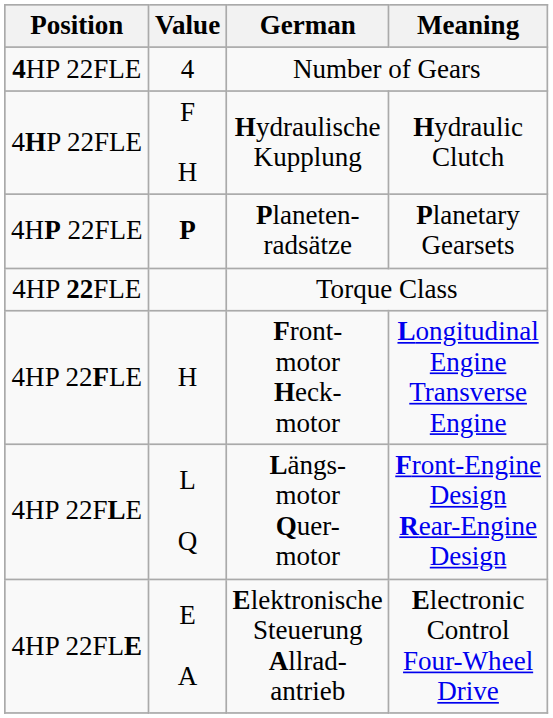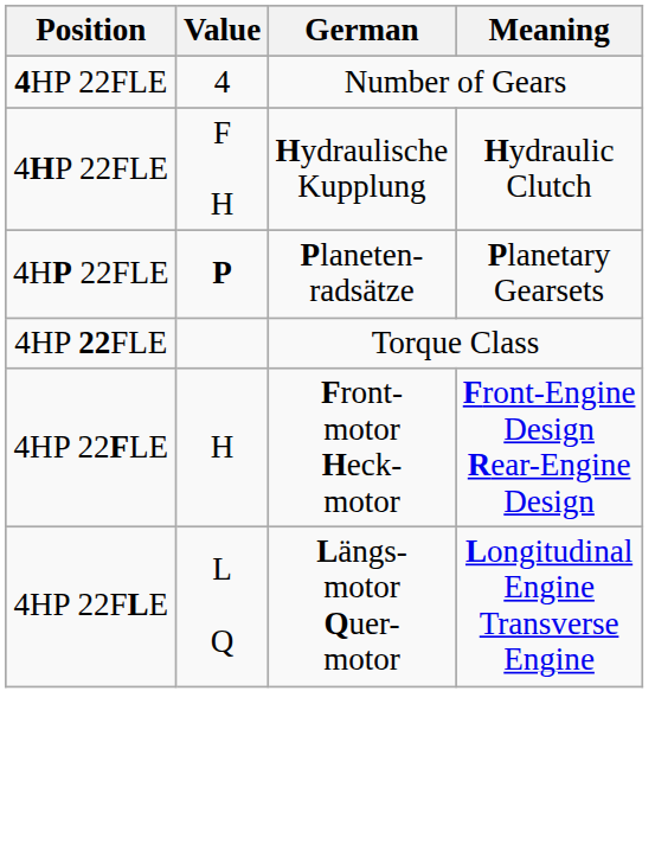 <table class=wikitable style="text-align:center">
 <tr>
 <th>Position</th>
 <th>Value</th>
 <th>German</th>
 <th>Meaning</th>
 </tr>
 <tr>
 <td><strong>4</strong>HP 22FLE</td>
 <td>4</td>
 <td colspan=2>Number of Gears</td>
 </tr>
 <tr>
 <td>4<strong>H</strong>P 22FLE</td>
 <td>F<br><br>H</td>
 <td><strong>H</strong>ydraulische<br>Kupplung</td>
 <td><strong>H</strong>ydraulic<br>Clutch</td>
 </tr>
 <tr>
 <td>4H<strong>P</strong> 22FLE</td>
 <td><strong>P</strong></td>
 <td><strong>P</strong>laneten-<br>radsätze</td>
 <td><strong>P</strong>lanetary<br>Gearsets</td>
 </tr>
 <tr>
 <td>4HP <strong>22</strong>FLE</td>
 <td></td>
 <td colspan=2>Torque Class</td>
 </tr>
 <tr>
 <td>4HP 22<strong>F</strong>LE</td>
 <td>H</td>
 <td><strong>F</strong>ront-<br>motor<br><strong>H</strong>eck-<br>motor</td>
-<td><a href='#'><strong>L</strong>ongitudinal<br>Engine</a><br><a href='#'>Transverse<br>Engine</a></td>
+<td><a href='#'><strong>F</strong>ront-Engine<br>Design</a><br><a href='#'><strong>R</strong>ear-Engine<br>Design</a></td>
 </tr>
 <tr>
 <td>4HP 22F<strong>L</strong>E</td>
 <td>L<br><br>Q</td>
 <td><strong>L</strong>ängs-<br>motor<br><strong>Q</strong>uer-<br>motor</td>
-<td><a href='#'><strong>F</strong>ront-Engine<br>Design</a><br><a href='#'><strong>R</strong>ear-Engine<br>Design</a></td>
-</tr>
-<tr>
-<td>4HP 22FL<strong>E</strong></td>
-<td>E<br><br>A</td>
-<td><strong>E</strong>lektronische<br>Steuerung<br><strong>A</strong>llrad-<br>antrieb</td>
-<td><strong>E</strong>lectronic<br>Control<br><a href='#'>Four-Wheel<br>Drive</a></td>
+<td><a href='#'><strong>L</strong>ongitudinal<br>Engine</a><br><a href='#'>Transverse<br>Engine</a></td>
 </tr>
 </table>
